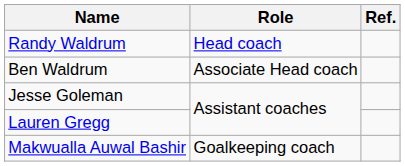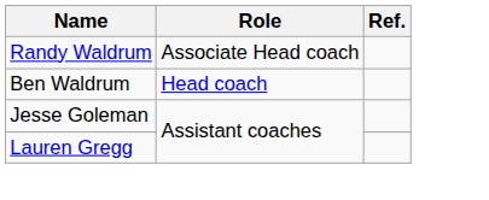 <table class="wikitable">
 <tr>
 <th>Name</th>
 <th>Role</th>
 <th>Ref.</th>
 </tr>
 <tr>
 <td> <a href='#'>Randy Waldrum</a></td>
-<td><a href='#'>Head coach</a></td>
+<td>Associate Head coach</td>
 <td></td>
 </tr>
 <tr>
 <td> Ben Waldrum</td>
-<td>Associate Head coach</td>
+<td><a href='#'>Head coach</a></td>
 </tr>
 <tr>
 <td> Jesse Goleman</td>
 <td rowspan="2">Assistant coaches</td>
 <td></td>
 </tr>
 <tr>
 <td> <a href='#'>Lauren Gregg</a></td>
 <td></td>
 </tr>
-<tr>
-<td> <a href='#'>Makwualla Auwal Bashir</a></td>
-<td>Goalkeeping coach</td>
-<td></td>
-</tr>
 </table>
